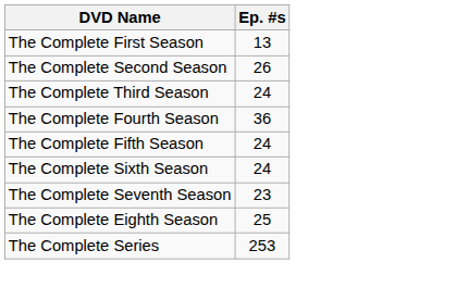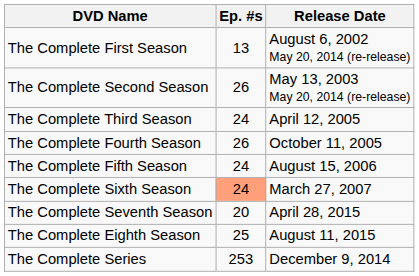 <table class="wikitable">
 <tr>
 <th>DVD Name</th>
 <th>Ep. #s</th>
+<th>Release Date</th>
 </tr>
 <tr>
 <td>The Complete First Season</td>
 <td style="text-align:center;">13</td>
+<td>August 6, 2002<br><small>May 20, 2014 (re-release)</small></td>
 </tr>
 <tr>
 <td>The Complete Second Season</td>
 <td style="text-align:center;">26</td>
+<td>May 13, 2003<br><small>May 20, 2014 (re-release)</small></td>
 </tr>
 <tr>
 <td>The Complete Third Season</td>
 <td style="text-align:center;">24</td>
+<td>April 12, 2005</td>
 </tr>
 <tr>
 <td>The Complete Fourth Season</td>
-<td style="text-align:center;">36</td>
+<td style="text-align:center;">26</td>
+<td>October 11, 2005</td>
 </tr>
 <tr>
 <td>The Complete Fifth Season</td>
 <td style="text-align:center;">24</td>
+<td>August 15, 2006</td>
 </tr>
 <tr>
 <td>The Complete Sixth Season</td>
-<td style="text-align:center;">24</td>
+<td style="background: lightsalmon; text-align:center;">24</td>
+<td>March 27, 2007</td>
 </tr>
 <tr>
 <td>The Complete Seventh Season</td>
-<td style="text-align:center;">23</td>
+<td style="text-align:center;">20</td>
+<td>April 28, 2015</td>
 </tr>
 <tr>
 <td>The Complete Eighth Season</td>
 <td style="text-align:center;">25</td>
+<td>August 11, 2015</td>
 </tr>
 <tr>
 <td>The Complete Series</td>
 <td style="text-align:center;">253</td>
+<td>December 9, 2014</td>
 </tr>
 </table>
